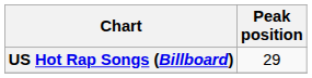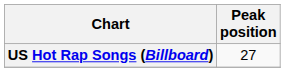 <table class="wikitable plainrowheaders sortable" style="text-align:center;" border="1">
 <tr>
 <th scope="col">Chart</th>
 <th scope="col">Peak<br>position</th>
 </tr>
 <tr>
 <th scope="row">US <a href='#'>Hot Rap Songs</a> (<em><a href='#'>Billboard</a></em>)</th>
-<td>29</td>
+<td>27</td>
 </tr>
 <tr>
 </tr>
 </table>
